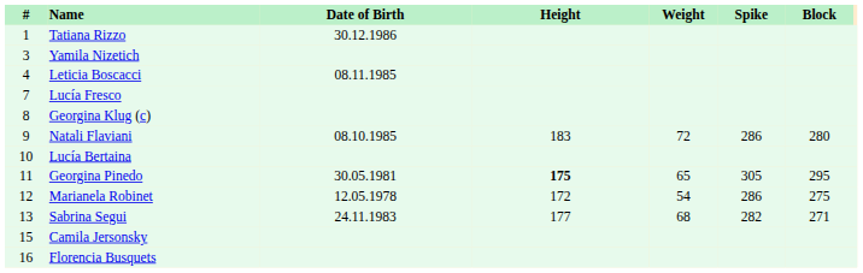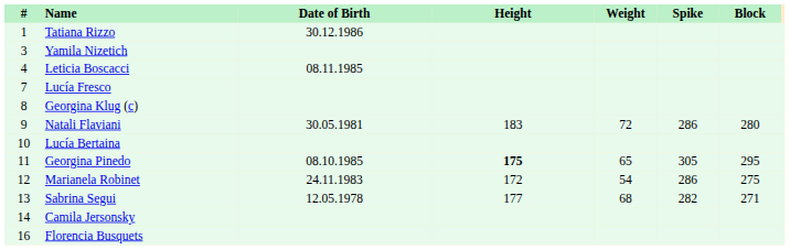 <table border=0 cellpadding=2 cellspacing=0  |- bgcolor=#FFECCE style="text-align:center; font-size:90%;" width=100%>
 <tr bgcolor=#BBF0C9>
 <th width=5%>#</th>
 <th width=25% align=left>Name</th>
 <th width=25%>Date of Birth</th>
 <th width=21%>Height</th>
 <th width=8%>Weight</th>
 <th width=8%>Spike</th>
 <th width=8%>Block</th>
 </tr>
 <tr bgcolor=#E7FAEC>
 <td>1</td>
 <td align=left><a href='#'>Tatiana Rizzo</a></td>
 <td>30.12.1986</td>
 <td></td>
 <td></td>
 <td></td>
 <td></td>
 <td></td>
 </tr>
 <tr bgcolor=#E7FAEC>
 <td>3</td>
 <td align=left><a href='#'>Yamila Nizetich</a></td>
 <td></td>
 <td></td>
 <td></td>
 <td></td>
 <td></td>
 <td></td>
 </tr>
 <tr bgcolor=#E7FAEC>
 <td>4</td>
 <td align=left><a href='#'>Leticia Boscacci</a></td>
 <td>08.11.1985</td>
 <td></td>
 <td></td>
 <td></td>
 <td></td>
 <td></td>
 </tr>
 <tr bgcolor=#E7FAEC>
 <td>7</td>
 <td align=left><a href='#'>Lucía Fresco</a></td>
 <td></td>
 <td></td>
 <td></td>
 <td></td>
 <td></td>
 <td></td>
 </tr>
 <tr bgcolor=#E7FAEC>
 <td>8</td>
 <td align=left><a href='#'>Georgina Klug</a> (<a href='#'>c</a>)</td>
 <td></td>
 <td></td>
 <td></td>
 <td></td>
 <td></td>
 <td></td>
 </tr>
 <tr bgcolor=#E7FAEC>
 <td>9</td>
 <td align=left><a href='#'>Natali Flaviani</a></td>
-<td>08.10.1985</td>
+<td>30.05.1981</td>
 <td>183</td>
 <td>72</td>
 <td>286</td>
 <td>280</td>
 <td></td>
 </tr>
 <tr bgcolor=#E7FAEC>
 <td>10</td>
 <td align=left><a href='#'>Lucía Bertaina</a></td>
 <td></td>
 <td></td>
 <td></td>
 <td></td>
 <td></td>
 <td></td>
 </tr>
 <tr bgcolor=#E7FAEC>
 <td>11</td>
 <td align=left><a href='#'>Georgina Pinedo</a></td>
-<td>30.05.1981</td>
+<td>08.10.1985</td>
 <td><strong>175</strong></td>
 <td>65</td>
 <td>305</td>
 <td>295</td>
 <td></td>
 </tr>
 <tr bgcolor=#E7FAEC>
 <td>12</td>
 <td align=left><a href='#'>Marianela Robinet</a></td>
-<td>12.05.1978</td>
+<td>24.11.1983</td>
 <td>172</td>
 <td>54</td>
 <td>286</td>
 <td>275</td>
 <td></td>
 </tr>
 <tr bgcolor=#E7FAEC>
 <td>13</td>
 <td align=left><a href='#'>Sabrina Segui</a></td>
-<td>24.11.1983</td>
+<td>12.05.1978</td>
 <td>177</td>
 <td>68</td>
 <td>282</td>
 <td>271</td>
 <td></td>
 </tr>
 <tr bgcolor=#E7FAEC>
-<td>15</td>
+<td>14</td>
 <td align=left><a href='#'>Camila Jersonsky</a></td>
 <td></td>
 <td></td>
 <td></td>
 <td></td>
 <td></td>
 <td></td>
 </tr>
 <tr bgcolor=#E7FAEC>
 <td>16</td>
 <td align=left><a href='#'>Florencia Busquets</a></td>
 <td></td>
 <td></td>
 <td></td>
 <td></td>
 <td></td>
 <td></td>
 </tr>
 </table>
